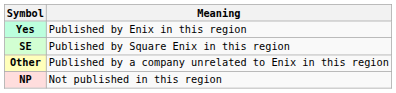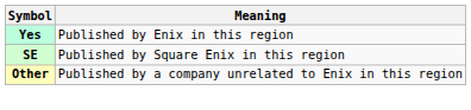 <table class="wikitable">
 <tr>
 <th scope="col">Symbol</th>
 <th scope="col">Meaning</th>
 </tr>
 <tr>
 <th scope="row" style="background-color:#bfd;">Yes</th>
 <td>Published by Enix in this region</td>
 </tr>
 <tr>
 <th scope="row" style="background-color:#D2FFD2;">SE</th>
 <td>Published by Square Enix in this region</td>
 </tr>
 <tr>
 <th scope="row" style="background-color:#FFB;">Other</th>
 <td>Published by a company unrelated to Enix in this region</td>
 </tr>
-<tr>
-<th scope="row" style="background-color:#ffdddd;">NP</th>
-<td>Not published in this region</td>
-</tr>
 </table>
